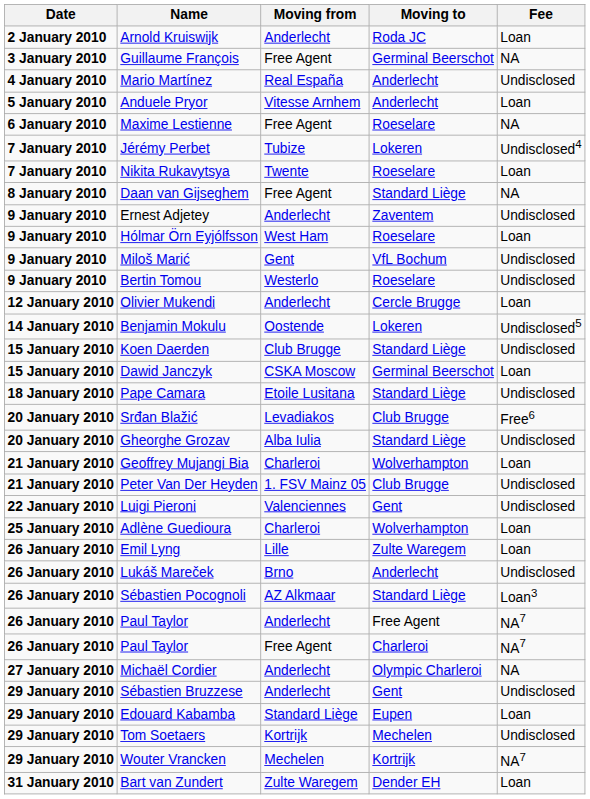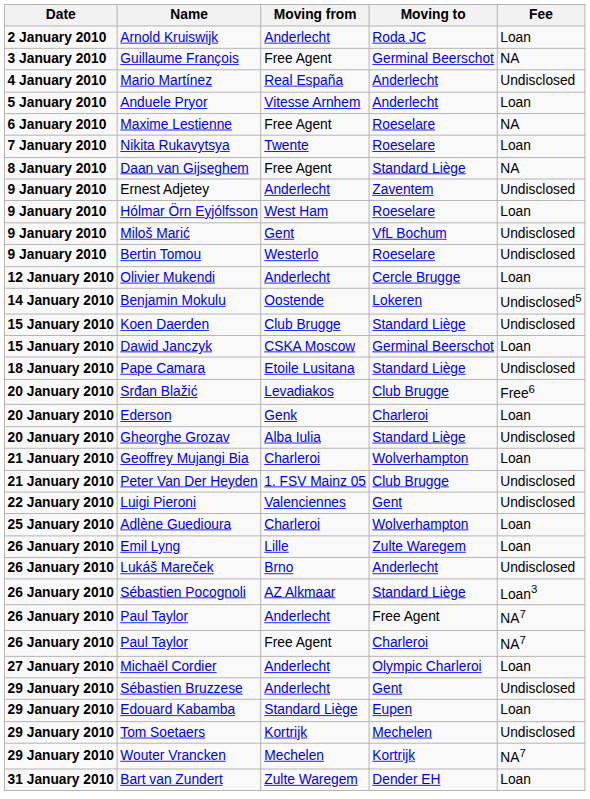 <table class="wikitable sortable">
 <tr>
 <th>Date</th>
 <th>Name</th>
 <th>Moving from</th>
 <th>Moving to</th>
 <th>Fee</th>
 </tr>
 <tr>
 <td><strong>2 January 2010</strong></td>
 <td> <a href='#'>Arnold Kruiswijk</a></td>
 <td><a href='#'>Anderlecht</a></td>
 <td> <a href='#'>Roda JC</a></td>
 <td>Loan</td>
 </tr>
 <tr>
 <td><strong>3 January 2010</strong></td>
 <td><a href='#'>Guillaume François</a></td>
 <td>Free Agent</td>
 <td><a href='#'>Germinal Beerschot</a></td>
 <td>NA</td>
 </tr>
 <tr>
 <td><strong>4 January 2010</strong></td>
 <td> <a href='#'>Mario Martínez</a></td>
 <td> <a href='#'>Real España</a></td>
 <td><a href='#'>Anderlecht</a></td>
 <td>Undisclosed</td>
 </tr>
 <tr>
 <td><strong>5 January 2010</strong></td>
 <td> <a href='#'>Anduele Pryor</a></td>
 <td> <a href='#'>Vitesse Arnhem</a></td>
 <td><a href='#'>Anderlecht</a></td>
 <td>Loan</td>
 </tr>
 <tr>
 <td><strong>6 January 2010</strong></td>
 <td><a href='#'>Maxime Lestienne</a></td>
 <td>Free Agent</td>
 <td><a href='#'>Roeselare</a></td>
 <td>NA</td>
-</tr>
-<tr>
-<td><strong>7 January 2010</strong></td>
-<td> <a href='#'>Jérémy Perbet</a></td>
-<td><a href='#'>Tubize</a></td>
-<td><a href='#'>Lokeren</a></td>
-<td>Undisclosed<sup>4</sup></td>
 </tr>
 <tr>
 <td><strong>7 January 2010</strong></td>
 <td> <a href='#'>Nikita Rukavytsya</a></td>
 <td> <a href='#'>Twente</a></td>
 <td><a href='#'>Roeselare</a></td>
 <td>Loan</td>
 </tr>
 <tr>
 <td><strong>8 January 2010</strong></td>
 <td><a href='#'>Daan van Gijseghem</a></td>
 <td>Free Agent</td>
 <td><a href='#'>Standard Liège</a></td>
 <td>NA</td>
 </tr>
 <tr>
 <td><strong>9 January 2010</strong></td>
 <td> Ernest Adjetey</td>
 <td><a href='#'>Anderlecht</a></td>
 <td><a href='#'>Zaventem</a></td>
 <td>Undisclosed</td>
 </tr>
 <tr>
 <td><strong>9 January 2010</strong></td>
 <td> <a href='#'>Hólmar Örn Eyjólfsson</a></td>
 <td> <a href='#'>West Ham</a></td>
 <td><a href='#'>Roeselare</a></td>
 <td>Loan</td>
 </tr>
 <tr>
 <td><strong>9 January 2010</strong></td>
 <td> <a href='#'>Miloš Marić</a></td>
 <td><a href='#'>Gent</a></td>
 <td> <a href='#'>VfL Bochum</a></td>
 <td>Undisclosed</td>
 </tr>
 <tr>
 <td><strong>9 January 2010</strong></td>
 <td> <a href='#'>Bertin Tomou</a></td>
 <td><a href='#'>Westerlo</a></td>
 <td><a href='#'>Roeselare</a></td>
 <td>Undisclosed</td>
 </tr>
 <tr>
 <td><strong>12 January 2010</strong></td>
 <td><a href='#'>Olivier Mukendi</a></td>
 <td><a href='#'>Anderlecht</a></td>
 <td><a href='#'>Cercle Brugge</a></td>
 <td>Loan</td>
 </tr>
 <tr>
 <td><strong>14 January 2010</strong></td>
 <td><a href='#'>Benjamin Mokulu</a></td>
 <td><a href='#'>Oostende</a></td>
 <td><a href='#'>Lokeren</a></td>
 <td>Undisclosed<sup>5</sup></td>
 </tr>
 <tr>
 <td><strong>15 January 2010</strong></td>
 <td><a href='#'>Koen Daerden</a></td>
 <td><a href='#'>Club Brugge</a></td>
 <td><a href='#'>Standard Liège</a></td>
 <td>Undisclosed</td>
 </tr>
 <tr>
 <td><strong>15 January 2010</strong></td>
 <td> <a href='#'>Dawid Janczyk</a></td>
 <td> <a href='#'>CSKA Moscow</a></td>
 <td><a href='#'>Germinal Beerschot</a></td>
 <td>Loan</td>
 </tr>
 <tr>
 <td><strong>18 January 2010</strong></td>
 <td> <a href='#'>Pape Camara</a></td>
 <td> <a href='#'>Etoile Lusitana</a></td>
 <td><a href='#'>Standard Liège</a></td>
 <td>Undisclosed</td>
 </tr>
 <tr>
 <td><strong>20 January 2010</strong></td>
 <td> <a href='#'>Srđan Blažić</a></td>
 <td> <a href='#'>Levadiakos</a></td>
 <td><a href='#'>Club Brugge</a></td>
 <td>Free<sup>6</sup></td>
 </tr>
 <tr>
 <td><strong>20 January 2010</strong></td>
+<td> <a href='#'>Ederson</a></td>
+<td><a href='#'>Genk</a></td>
+<td><a href='#'>Charleroi</a></td>
+<td>Loan</td>
+</tr>
+<tr>
+<td><strong>20 January 2010</strong></td>
 <td> <a href='#'>Gheorghe Grozav</a></td>
 <td> <a href='#'>Alba Iulia</a></td>
 <td><a href='#'>Standard Liège</a></td>
 <td>Undisclosed</td>
 </tr>
 <tr>
 <td><strong>21 January 2010</strong></td>
 <td><a href='#'>Geoffrey Mujangi Bia</a></td>
 <td><a href='#'>Charleroi</a></td>
 <td> <a href='#'>Wolverhampton</a></td>
 <td>Loan</td>
 </tr>
 <tr>
 <td><strong>21 January 2010</strong></td>
 <td><a href='#'>Peter Van Der Heyden</a></td>
 <td> <a href='#'>1. FSV Mainz 05</a></td>
 <td><a href='#'>Club Brugge</a></td>
 <td>Undisclosed</td>
 </tr>
 <tr>
 <td><strong>22 January 2010</strong></td>
 <td><a href='#'>Luigi Pieroni</a></td>
 <td> <a href='#'>Valenciennes</a></td>
 <td><a href='#'>Gent</a></td>
 <td>Undisclosed</td>
 </tr>
 <tr>
 <td><strong>25 January 2010</strong></td>
 <td> <a href='#'>Adlène Guedioura</a></td>
 <td><a href='#'>Charleroi</a></td>
 <td> <a href='#'>Wolverhampton</a></td>
 <td>Loan</td>
 </tr>
 <tr>
 <td><strong>26 January 2010</strong></td>
 <td> <a href='#'>Emil Lyng</a></td>
 <td> <a href='#'>Lille</a></td>
 <td><a href='#'>Zulte Waregem</a></td>
 <td>Loan</td>
 </tr>
 <tr>
 <td><strong>26 January 2010</strong></td>
 <td> <a href='#'>Lukáš Mareček</a></td>
 <td> <a href='#'>Brno</a></td>
 <td><a href='#'>Anderlecht</a></td>
 <td>Undisclosed</td>
 </tr>
 <tr>
 <td><strong>26 January 2010</strong></td>
 <td><a href='#'>Sébastien Pocognoli</a></td>
 <td> <a href='#'>AZ Alkmaar</a></td>
 <td><a href='#'>Standard Liège</a></td>
 <td>Loan<sup>3</sup></td>
 </tr>
 <tr>
 <td><strong>26 January 2010</strong></td>
 <td> <a href='#'>Paul Taylor</a></td>
 <td><a href='#'>Anderlecht</a></td>
 <td>Free Agent</td>
 <td>NA<sup>7</sup></td>
 </tr>
 <tr>
 <td><strong>26 January 2010</strong></td>
 <td> <a href='#'>Paul Taylor</a></td>
 <td>Free Agent</td>
 <td><a href='#'>Charleroi</a></td>
 <td>NA<sup>7</sup></td>
 </tr>
 <tr>
 <td><strong>27 January 2010</strong></td>
 <td><a href='#'>Michaël Cordier</a></td>
 <td><a href='#'>Anderlecht</a></td>
 <td><a href='#'>Olympic Charleroi</a></td>
-<td>NA</td>
+<td>Loan</td>
 </tr>
 <tr>
 <td><strong>29 January 2010</strong></td>
 <td><a href='#'>Sébastien Bruzzese</a></td>
 <td><a href='#'>Anderlecht</a></td>
 <td><a href='#'>Gent</a></td>
 <td>Undisclosed</td>
 </tr>
 <tr>
 <td><strong>29 January 2010</strong></td>
 <td><a href='#'>Edouard Kabamba</a></td>
 <td><a href='#'>Standard Liège</a></td>
 <td><a href='#'>Eupen</a></td>
 <td>Loan</td>
 </tr>
 <tr>
 <td><strong>29 January 2010</strong></td>
 <td><a href='#'>Tom Soetaers</a></td>
 <td><a href='#'>Kortrijk</a></td>
 <td><a href='#'>Mechelen</a></td>
 <td>Undisclosed</td>
 </tr>
 <tr>
 <td><strong>29 January 2010</strong></td>
 <td><a href='#'>Wouter Vrancken</a></td>
 <td><a href='#'>Mechelen</a></td>
 <td><a href='#'>Kortrijk</a></td>
 <td>NA<sup>7</sup></td>
 </tr>
 <tr>
 <td><strong>31 January 2010</strong></td>
 <td><a href='#'>Bart van Zundert</a></td>
 <td><a href='#'>Zulte Waregem</a></td>
 <td><a href='#'>Dender EH</a></td>
 <td>Loan</td>
 </tr>
 </table>
